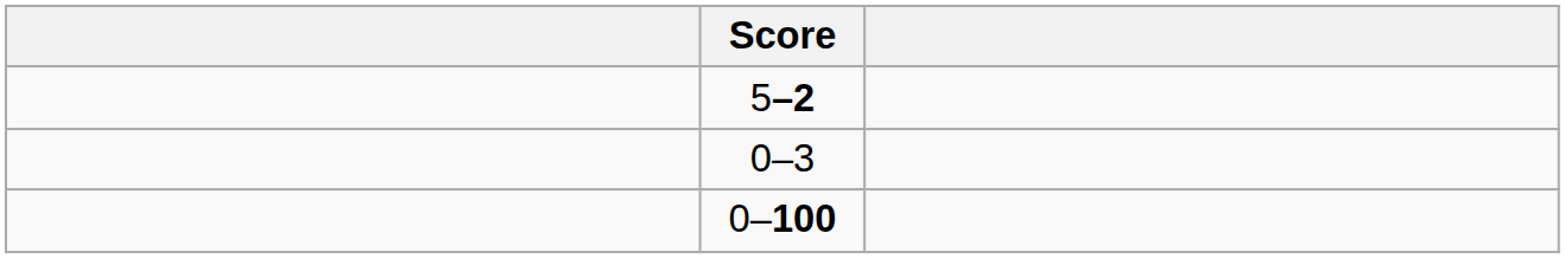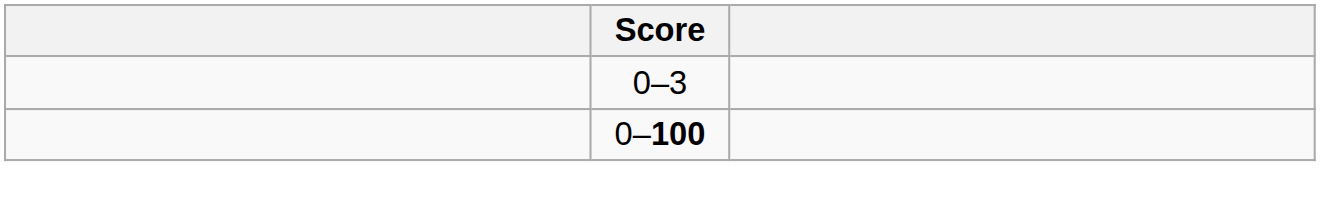 <table class="wikitable" style="text-align: center;">
 <tr>
 <th width=280></th>
 <th width=60>Score</th>
 <th width=280></th>
-</tr>
-<tr>
-<td align=left><strong></td>
-<td></strong>5<strong>–2</td>
-<td align=left></td>
 </tr>
 <tr>
 <td align=left></td>
 <td>0–</strong>3<strong></td>
 <td align=left></strong></td>
 </tr>
 <tr>
 <td align=left></td>
 <td>0–<strong>100</strong></td>
 <td align=left><strong></td>
 </tr>
 </table>
